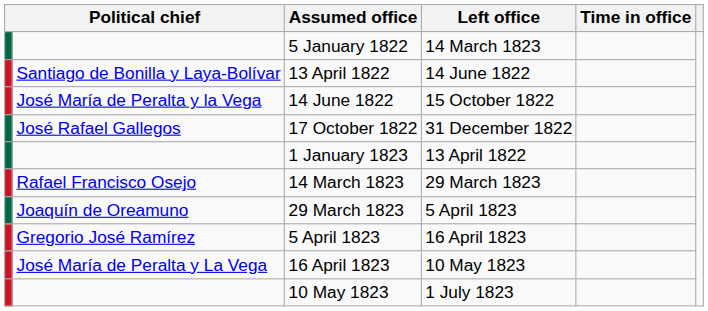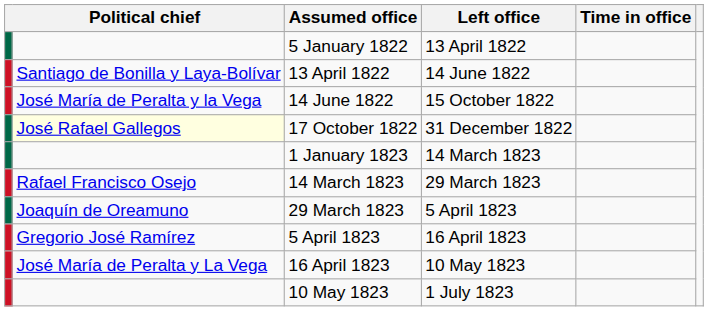 <table class="wikitable">
 <tr>
 <th colspan="2">Political chief</th>
 <th>Assumed office</th>
 <th>Left office</th>
 <th>Time in office</th>
 <th></th>
 </tr>
 <tr>
 <td style="background-color:#006847; text-align:center"></td>
 <td></td>
 <td>5 January 1822</td>
-<td>14 March 1823</td>
+<td>13 April 1822</td>
 <td></td>
 <td style="text-align:center" rowspan="10"></td>
 </tr>
 <tr>
 <td style="background-color:#CE1125; text-align:center"></td>
 <td><a href='#'>Santiago de Bonilla y Laya-Bolívar</a></td>
 <td>13 April 1822</td>
 <td>14 June 1822</td>
 <td></td>
 </tr>
 <tr>
 <td style="background-color:#CE1125; text-align:center"></td>
 <td><a href='#'>José María de Peralta y la Vega</a></td>
 <td>14 June 1822</td>
 <td>15 October 1822</td>
 <td></td>
 </tr>
 <tr>
 <td style="background-color:#006847; text-align:center"></td>
-<td><a href='#'>José Rafael Gallegos</a></td>
+<td style="background: lightyellow;"><a href='#'>José Rafael Gallegos</a></td>
 <td>17 October 1822</td>
 <td>31 December 1822</td>
 <td></td>
 </tr>
 <tr>
 <td style="background-color:#006847; text-align:center"></td>
 <td></td>
 <td>1 January 1823</td>
-<td>13 April 1822</td>
+<td>14 March 1823</td>
 <td></td>
 </tr>
 <tr>
 <td style="background-color:#CE1125; text-align:center"></td>
 <td><a href='#'>Rafael Francisco Osejo</a></td>
 <td>14 March 1823</td>
 <td>29 March 1823</td>
 <td></td>
 </tr>
 <tr>
 <td style="background-color:#006847; text-align:center"></td>
 <td><a href='#'>Joaquín de Oreamuno</a></td>
 <td>29 March 1823</td>
 <td>5 April 1823</td>
 <td></td>
 </tr>
 <tr>
 <td style="background-color:#CE1125; text-align:center"></td>
 <td><a href='#'>Gregorio José Ramírez</a></td>
 <td>5 April 1823</td>
 <td>16 April 1823</td>
 <td></td>
 </tr>
 <tr>
 <td style="background-color:#CE1125; text-align:center"></td>
 <td><a href='#'>José María de Peralta y La Vega</a></td>
 <td>16 April 1823</td>
 <td>10 May 1823</td>
 <td></td>
 </tr>
 <tr>
 <td style="background-color:#CE1125; text-align:center"></td>
 <td></td>
 <td>10 May 1823</td>
 <td>1 July 1823</td>
 <td></td>
 </tr>
 </table>
